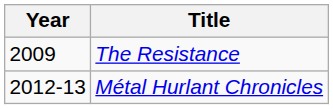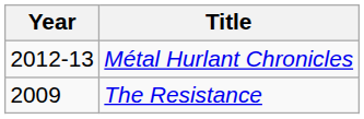 <table class="wikitable">
 <tr>
 <th>Year</th>
 <th>Title</th>
 </tr>
 <tr>
+<td>2012-13</td>
+<td><em><a href='#'>Métal Hurlant Chronicles</a></em></td>
+</tr>
+<tr>
 <td>2009</td>
 <td><em><a href='#'>The Resistance</a></em></td>
 </tr>
-<tr>
-<td>2012-13</td>
-<td><em><a href='#'>Métal Hurlant Chronicles</a></em></td>
-</tr>
 </table>
